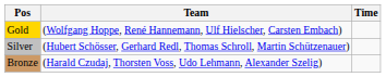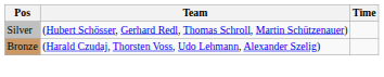 <table class="wikitable">
 <tr>
 <th>Pos</th>
 <th>Team</th>
 <th>Time</th>
-</tr>
-<tr>
-<td style="background:gold">Gold</td>
-<td> (<a href='#'>Wolfgang Hoppe</a>, <a href='#'>René Hannemann</a>, <a href='#'>Ulf Hielscher</a>, <a href='#'>Carsten Embach</a>)</td>
-<td></td>
 </tr>
 <tr>
 <td style="background:silver">Silver</td>
 <td> (<a href='#'>Hubert Schösser</a>, <a href='#'>Gerhard Redl</a>, <a href='#'>Thomas Schroll</a>, <a href='#'>Martin Schützenauer</a>)</td>
 <td></td>
 </tr>
 <tr>
 <td style="background:#cc9966">Bronze</td>
 <td> (<a href='#'>Harald Czudaj</a>, <a href='#'>Thorsten Voss</a>, <a href='#'>Udo Lehmann</a>, <a href='#'>Alexander Szelig</a>)</td>
 <td></td>
 </tr>
 </table>
